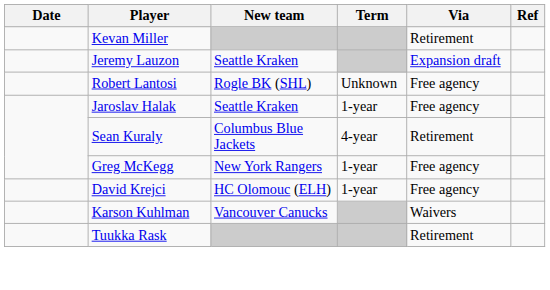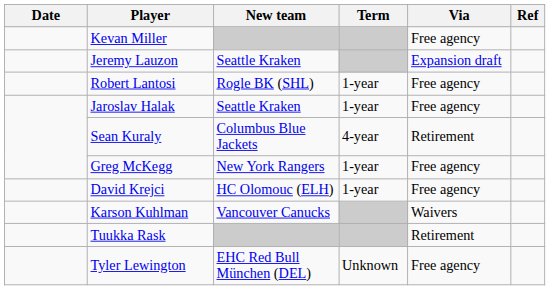 <table class="wikitable">
 <tr style="background:#ddd; text-align:center;">
 <th style="width: 10em;">Date</th>
 <th style="width: 14em;">Player</th>
 <th style="width: 14em;">New team</th>
 <th style="width: 5em;">Term</th>
 <th style="width: 10em;">Via</th>
 <th style="width: 2.5em;">Ref</th>
 </tr>
 <tr>
 <td></td>
 <td><a href='#'>Kevan Miller</a></td>
 <td style="background:#ccc;"></td>
 <td style="background:#ccc;"></td>
-<td>Retirement</td>
+<td>Free agency</td>
 <td></td>
 </tr>
 <tr>
 <td></td>
 <td><a href='#'>Jeremy Lauzon</a></td>
 <td><a href='#'>Seattle Kraken</a></td>
 <td style="background:#ccc;"></td>
 <td><a href='#'>Expansion draft</a></td>
 <td></td>
 </tr>
 <tr>
 <td></td>
 <td><a href='#'>Robert Lantosi</a></td>
 <td><a href='#'>Rogle BK</a> (<a href='#'>SHL</a>)</td>
-<td>Unknown</td>
+<td>1-year</td>
 <td>Free agency</td>
 <td></td>
 </tr>
 <tr>
 <td rowspan=3></td>
 <td><a href='#'>Jaroslav Halak</a></td>
 <td><a href='#'>Seattle Kraken</a></td>
 <td>1-year</td>
 <td>Free agency</td>
 <td></td>
 </tr>
 <tr>
 <td><a href='#'>Sean Kuraly</a></td>
 <td><a href='#'>Columbus Blue Jackets</a></td>
 <td>4-year</td>
 <td>Retirement</td>
 <td></td>
 </tr>
 <tr>
 <td><a href='#'>Greg McKegg</a></td>
 <td><a href='#'>New York Rangers</a></td>
 <td>1-year</td>
 <td>Free agency</td>
 <td></td>
 </tr>
 <tr>
 <td></td>
 <td><a href='#'>David Krejci</a></td>
 <td><a href='#'>HC Olomouc</a> (<a href='#'>ELH</a>)</td>
 <td>1-year</td>
 <td>Free agency</td>
 <td></td>
 </tr>
 <tr>
 <td></td>
 <td><a href='#'>Karson Kuhlman</a></td>
 <td><a href='#'>Vancouver Canucks</a></td>
 <td style="background:#ccc;"></td>
 <td>Waivers</td>
 <td></td>
 </tr>
 <tr>
 <td></td>
 <td><a href='#'>Tuukka Rask</a></td>
 <td style="background:#ccc;"></td>
 <td style="background:#ccc;"></td>
 <td>Retirement</td>
 <td></td>
 </tr>
+<tr>
+<td></td>
+<td><a href='#'>Tyler Lewington</a></td>
+<td><a href='#'>EHC Red Bull München</a> (<a href='#'>DEL</a>)</td>
+<td>Unknown</td>
+<td>Free agency</td>
+<td></td>
+</tr>
 </table>
